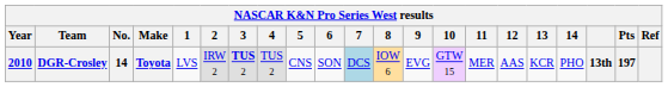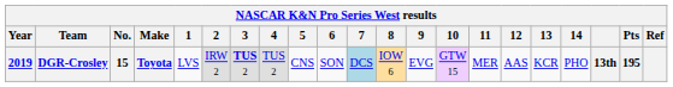 <table class="wikitable" style="text-align:center; font-size:75%">
 <tr>
 <th colspan=21><a href='#'>NASCAR K&N Pro Series West</a> results</th>
 </tr>
 <tr>
 <th>Year</th>
 <th>Team</th>
 <th>No.</th>
 <th>Make</th>
 <th>1</th>
 <th>2</th>
 <th>3</th>
 <th>4</th>
 <th>5</th>
 <th>6</th>
 <th>7</th>
 <th>8</th>
 <th>9</th>
 <th>10</th>
 <th>11</th>
 <th>12</th>
 <th>13</th>
 <th>14</th>
 <th></th>
 <th>Pts</th>
 <th>Ref</th>
 </tr>
 <tr>
-<th><a href='#'>2010</a></th>
+<th><a href='#'>2019</a></th>
 <th><a href='#'>DGR-Crosley</a></th>
-<th>14</th>
+<th>15</th>
 <th><a href='#'>Toyota</a></th>
 <td><a href='#'>LVS</a></td>
 <td style="background:#DFDFDF;"><a href='#'>IRW</a><br><small>2</small></td>
 <td style="background:#DFDFDF;"><strong><a href='#'>TUS</a></strong><br><small>2</small></td>
 <td style="background:#DFDFDF;"><a href='#'>TUS</a><br><small>2</small></td>
 <td><a href='#'>CNS</a></td>
 <td><a href='#'>SON</a></td>
 <td style="background: lightblue;"><a href='#'>DCS</a></td>
 <td style="background:#FFDF9F;"><a href='#'>IOW</a><br><small>6</small></td>
 <td><a href='#'>EVG</a></td>
 <td style="background:#EFCFFF;"><a href='#'>GTW</a><br><small>15</small></td>
 <td><a href='#'>MER</a></td>
 <td><a href='#'>AAS</a></td>
 <td><a href='#'>KCR</a></td>
 <td><a href='#'>PHO</a></td>
 <th>13th</th>
-<th>197</th>
+<th>195</th>
 <th></th>
 </tr>
 </table>
